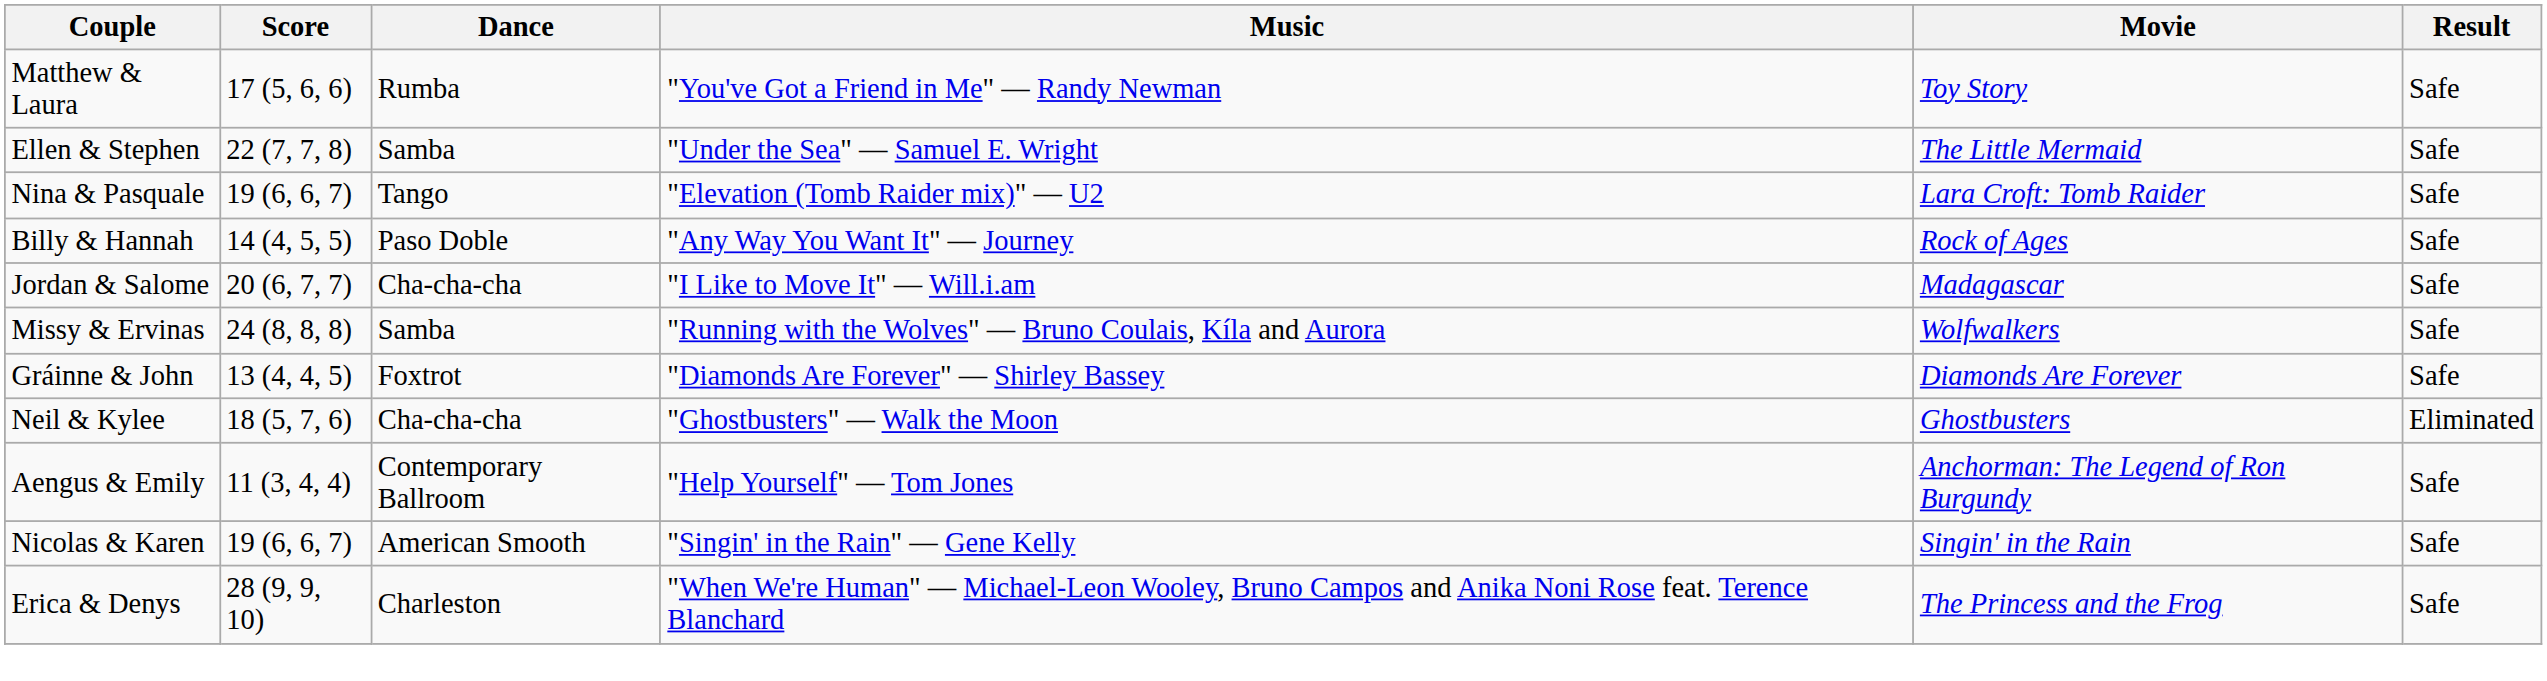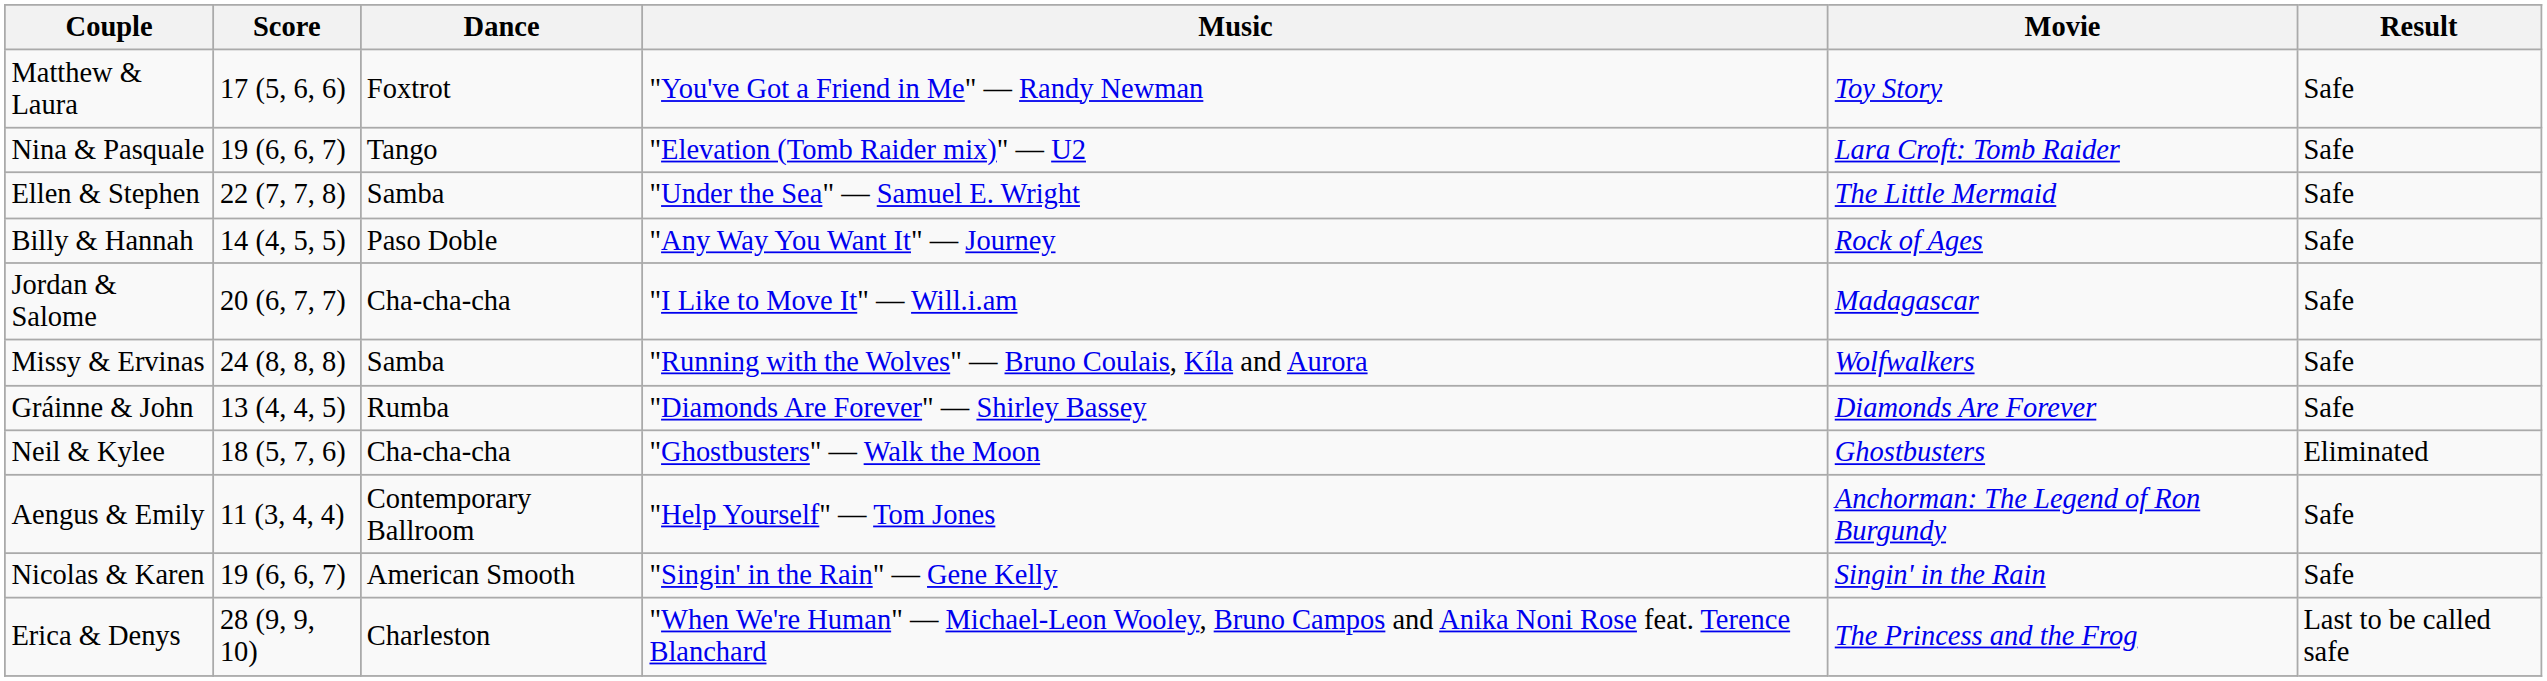 <table class="wikitable" style="width:90%;">
 <tr>
 <th>Couple</th>
 <th>Score</th>
 <th>Dance</th>
 <th>Music</th>
 <th>Movie</th>
 <th>Result</th>
 </tr>
 <tr>
 <td>Matthew & Laura</td>
 <td>17 (5, 6, 6)</td>
-<td>Rumba</td>
+<td>Foxtrot</td>
 <td>"<a href='#'>You've Got a Friend in Me</a>" — <a href='#'>Randy Newman</a></td>
 <td><em><a href='#'>Toy Story</a></em></td>
+<td>Safe</td>
+</tr>
+<tr>
+<td>Nina & Pasquale</td>
+<td>19 (6, 6, 7)</td>
+<td>Tango</td>
+<td>"<a href='#'>Elevation (Tomb Raider mix)</a>" — <a href='#'>U2</a></td>
+<td><em><a href='#'>Lara Croft: Tomb Raider</a></em></td>
 <td>Safe</td>
 </tr>
 <tr>
 <td>Ellen & Stephen</td>
 <td>22 (7, 7, 8)</td>
 <td>Samba</td>
 <td>"<a href='#'>Under the Sea</a>"  — <a href='#'>Samuel E. Wright</a></td>
 <td><a href='#'><em>The Little Mermaid</em></a></td>
-<td>Safe</td>
-</tr>
-<tr>
-<td>Nina & Pasquale</td>
-<td>19 (6, 6, 7)</td>
-<td>Tango</td>
-<td>"<a href='#'>Elevation (Tomb Raider mix)</a>" — <a href='#'>U2</a></td>
-<td><em><a href='#'>Lara Croft: Tomb Raider</a></em></td>
 <td>Safe</td>
 </tr>
 <tr>
 <td>Billy & Hannah</td>
 <td>14 (4, 5, 5)</td>
 <td>Paso Doble</td>
 <td>"<a href='#'>Any Way You Want It</a>" — <a href='#'>Journey</a></td>
 <td><a href='#'><em>Rock of Ages</em></a></td>
 <td>Safe</td>
 </tr>
 <tr>
 <td>Jordan & Salome</td>
 <td>20 (6, 7, 7)</td>
 <td>Cha-cha-cha</td>
 <td>"<a href='#'>I Like to Move It</a>" — <a href='#'>Will.i.am</a></td>
 <td><a href='#'><em>Madagascar</em></a></td>
 <td>Safe</td>
 </tr>
 <tr>
 <td>Missy & Ervinas</td>
 <td>24 (8, 8, 8)</td>
 <td>Samba</td>
 <td>"<a href='#'>Running with the Wolves</a>" — <a href='#'>Bruno Coulais</a>, <a href='#'>Kíla</a> and <a href='#'>Aurora</a></td>
 <td><em><a href='#'>Wolfwalkers</a></em></td>
 <td>Safe</td>
 </tr>
 <tr>
 <td>Gráinne & John</td>
 <td>13 (4, 4, 5)</td>
-<td>Foxtrot</td>
+<td>Rumba</td>
 <td>"<a href='#'>Diamonds Are Forever</a>" — <a href='#'>Shirley Bassey</a></td>
 <td><a href='#'><em>Diamonds Are Forever</em></a></td>
 <td>Safe</td>
 </tr>
 <tr>
 <td>Neil & Kylee</td>
 <td>18 (5, 7, 6)</td>
 <td>Cha-cha-cha</td>
 <td>"<a href='#'>Ghostbusters</a>" — <a href='#'>Walk the Moon</a></td>
 <td><em><a href='#'>Ghostbusters</a></em></td>
 <td>Eliminated</td>
 </tr>
 <tr>
 <td>Aengus & Emily</td>
 <td>11 (3, 4, 4)</td>
 <td>Contemporary Ballroom</td>
 <td>"<a href='#'>Help Yourself</a>" — <a href='#'>Tom Jones</a></td>
 <td><em><a href='#'>Anchorman: The Legend of Ron Burgundy</a></em></td>
 <td>Safe</td>
 </tr>
 <tr>
 <td>Nicolas & Karen</td>
 <td>19 (6, 6, 7)</td>
 <td>American Smooth</td>
 <td>"<a href='#'>Singin' in the Rain</a>" — <a href='#'>Gene Kelly</a></td>
 <td><em><a href='#'>Singin' in the Rain</a></em></td>
 <td>Safe</td>
 </tr>
 <tr>
 <td>Erica & Denys</td>
 <td>28 (9, 9, 10)</td>
 <td>Charleston</td>
 <td>"<a href='#'>When We're Human</a>" — <a href='#'>Michael-Leon Wooley</a>, <a href='#'>Bruno Campos</a> and  <a href='#'>Anika Noni Rose</a> feat. <a href='#'>Terence Blanchard</a></td>
 <td><em><a href='#'>The Princess and the Frog</a></em></td>
-<td>Safe</td>
+<td>Last to be called safe</td>
 </tr>
 </table>
